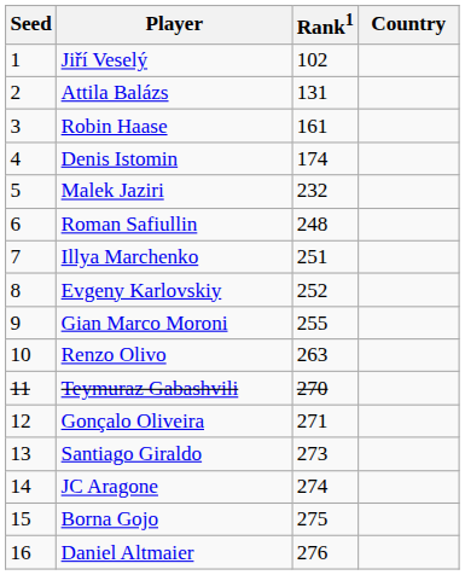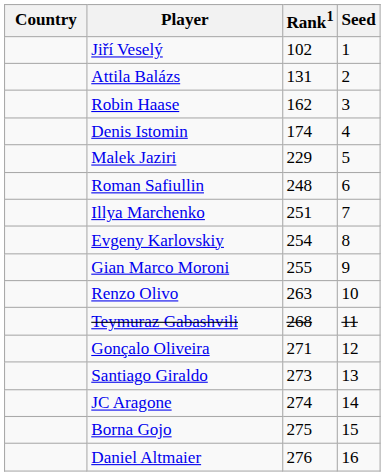 <table class="sortable wikitable">
 <tr>
-<th>Seed</th>
+<th width="70">Country</th>
 <th width="175">Player</th>
 <th>Rank<sup>1</sup></th>
-<th width="70">Country</th>
+<th>Seed</th>
 </tr>
 <tr>
-<td>1</td>
+<td></td>
 <td><a href='#'>Jiří Veselý</a></td>
 <td>102</td>
-<td></td>
+<td>1</td>
 </tr>
 <tr>
-<td>2</td>
+<td></td>
 <td><a href='#'>Attila Balázs</a></td>
 <td>131</td>
-<td></td>
+<td>2</td>
 </tr>
 <tr>
+<td></td>
+<td><a href='#'>Robin Haase</a></td>
+<td>162</td>
 <td>3</td>
-<td><a href='#'>Robin Haase</a></td>
-<td>161</td>
-<td></td>
 </tr>
 <tr>
-<td>4</td>
+<td></td>
 <td><a href='#'>Denis Istomin</a></td>
 <td>174</td>
-<td></td>
+<td>4</td>
 </tr>
 <tr>
+<td></td>
+<td><a href='#'>Malek Jaziri</a></td>
+<td>229</td>
 <td>5</td>
-<td><a href='#'>Malek Jaziri</a></td>
-<td>232</td>
-<td></td>
 </tr>
 <tr>
-<td>6</td>
+<td></td>
 <td><a href='#'>Roman Safiullin</a></td>
 <td>248</td>
-<td></td>
+<td>6</td>
 </tr>
 <tr>
-<td>7</td>
+<td></td>
 <td><a href='#'>Illya Marchenko</a></td>
 <td>251</td>
-<td></td>
+<td>7</td>
 </tr>
 <tr>
+<td></td>
+<td><a href='#'>Evgeny Karlovskiy</a></td>
+<td>254</td>
 <td>8</td>
-<td><a href='#'>Evgeny Karlovskiy</a></td>
-<td>252</td>
-<td></td>
 </tr>
 <tr>
-<td>9</td>
+<td></td>
 <td><a href='#'>Gian Marco Moroni</a></td>
 <td>255</td>
-<td></td>
+<td>9</td>
 </tr>
 <tr>
-<td>10</td>
+<td></td>
 <td><a href='#'>Renzo Olivo</a></td>
 <td>263</td>
-<td></td>
+<td>10</td>
 </tr>
 <tr>
+<td><s></s></td>
+<td><s><a href='#'>Teymuraz Gabashvili</a></s></td>
+<td><s>268</s></td>
 <td><s>11</s></td>
-<td><s><a href='#'>Teymuraz Gabashvili</a></s></td>
-<td><s>270</s></td>
-<td><s></s></td>
 </tr>
 <tr>
-<td>12</td>
+<td></td>
 <td><a href='#'>Gonçalo Oliveira</a></td>
 <td>271</td>
-<td></td>
+<td>12</td>
 </tr>
 <tr>
-<td>13</td>
+<td></td>
 <td><a href='#'>Santiago Giraldo</a></td>
 <td>273</td>
-<td></td>
+<td>13</td>
 </tr>
 <tr>
-<td>14</td>
+<td></td>
 <td><a href='#'>JC Aragone</a></td>
 <td>274</td>
-<td></td>
+<td>14</td>
 </tr>
 <tr>
-<td>15</td>
+<td></td>
 <td><a href='#'>Borna Gojo</a></td>
 <td>275</td>
-<td></td>
+<td>15</td>
 </tr>
 <tr>
-<td>16</td>
+<td></td>
 <td><a href='#'>Daniel Altmaier</a></td>
 <td>276</td>
-<td></td>
+<td>16</td>
 </tr>
 </table>
